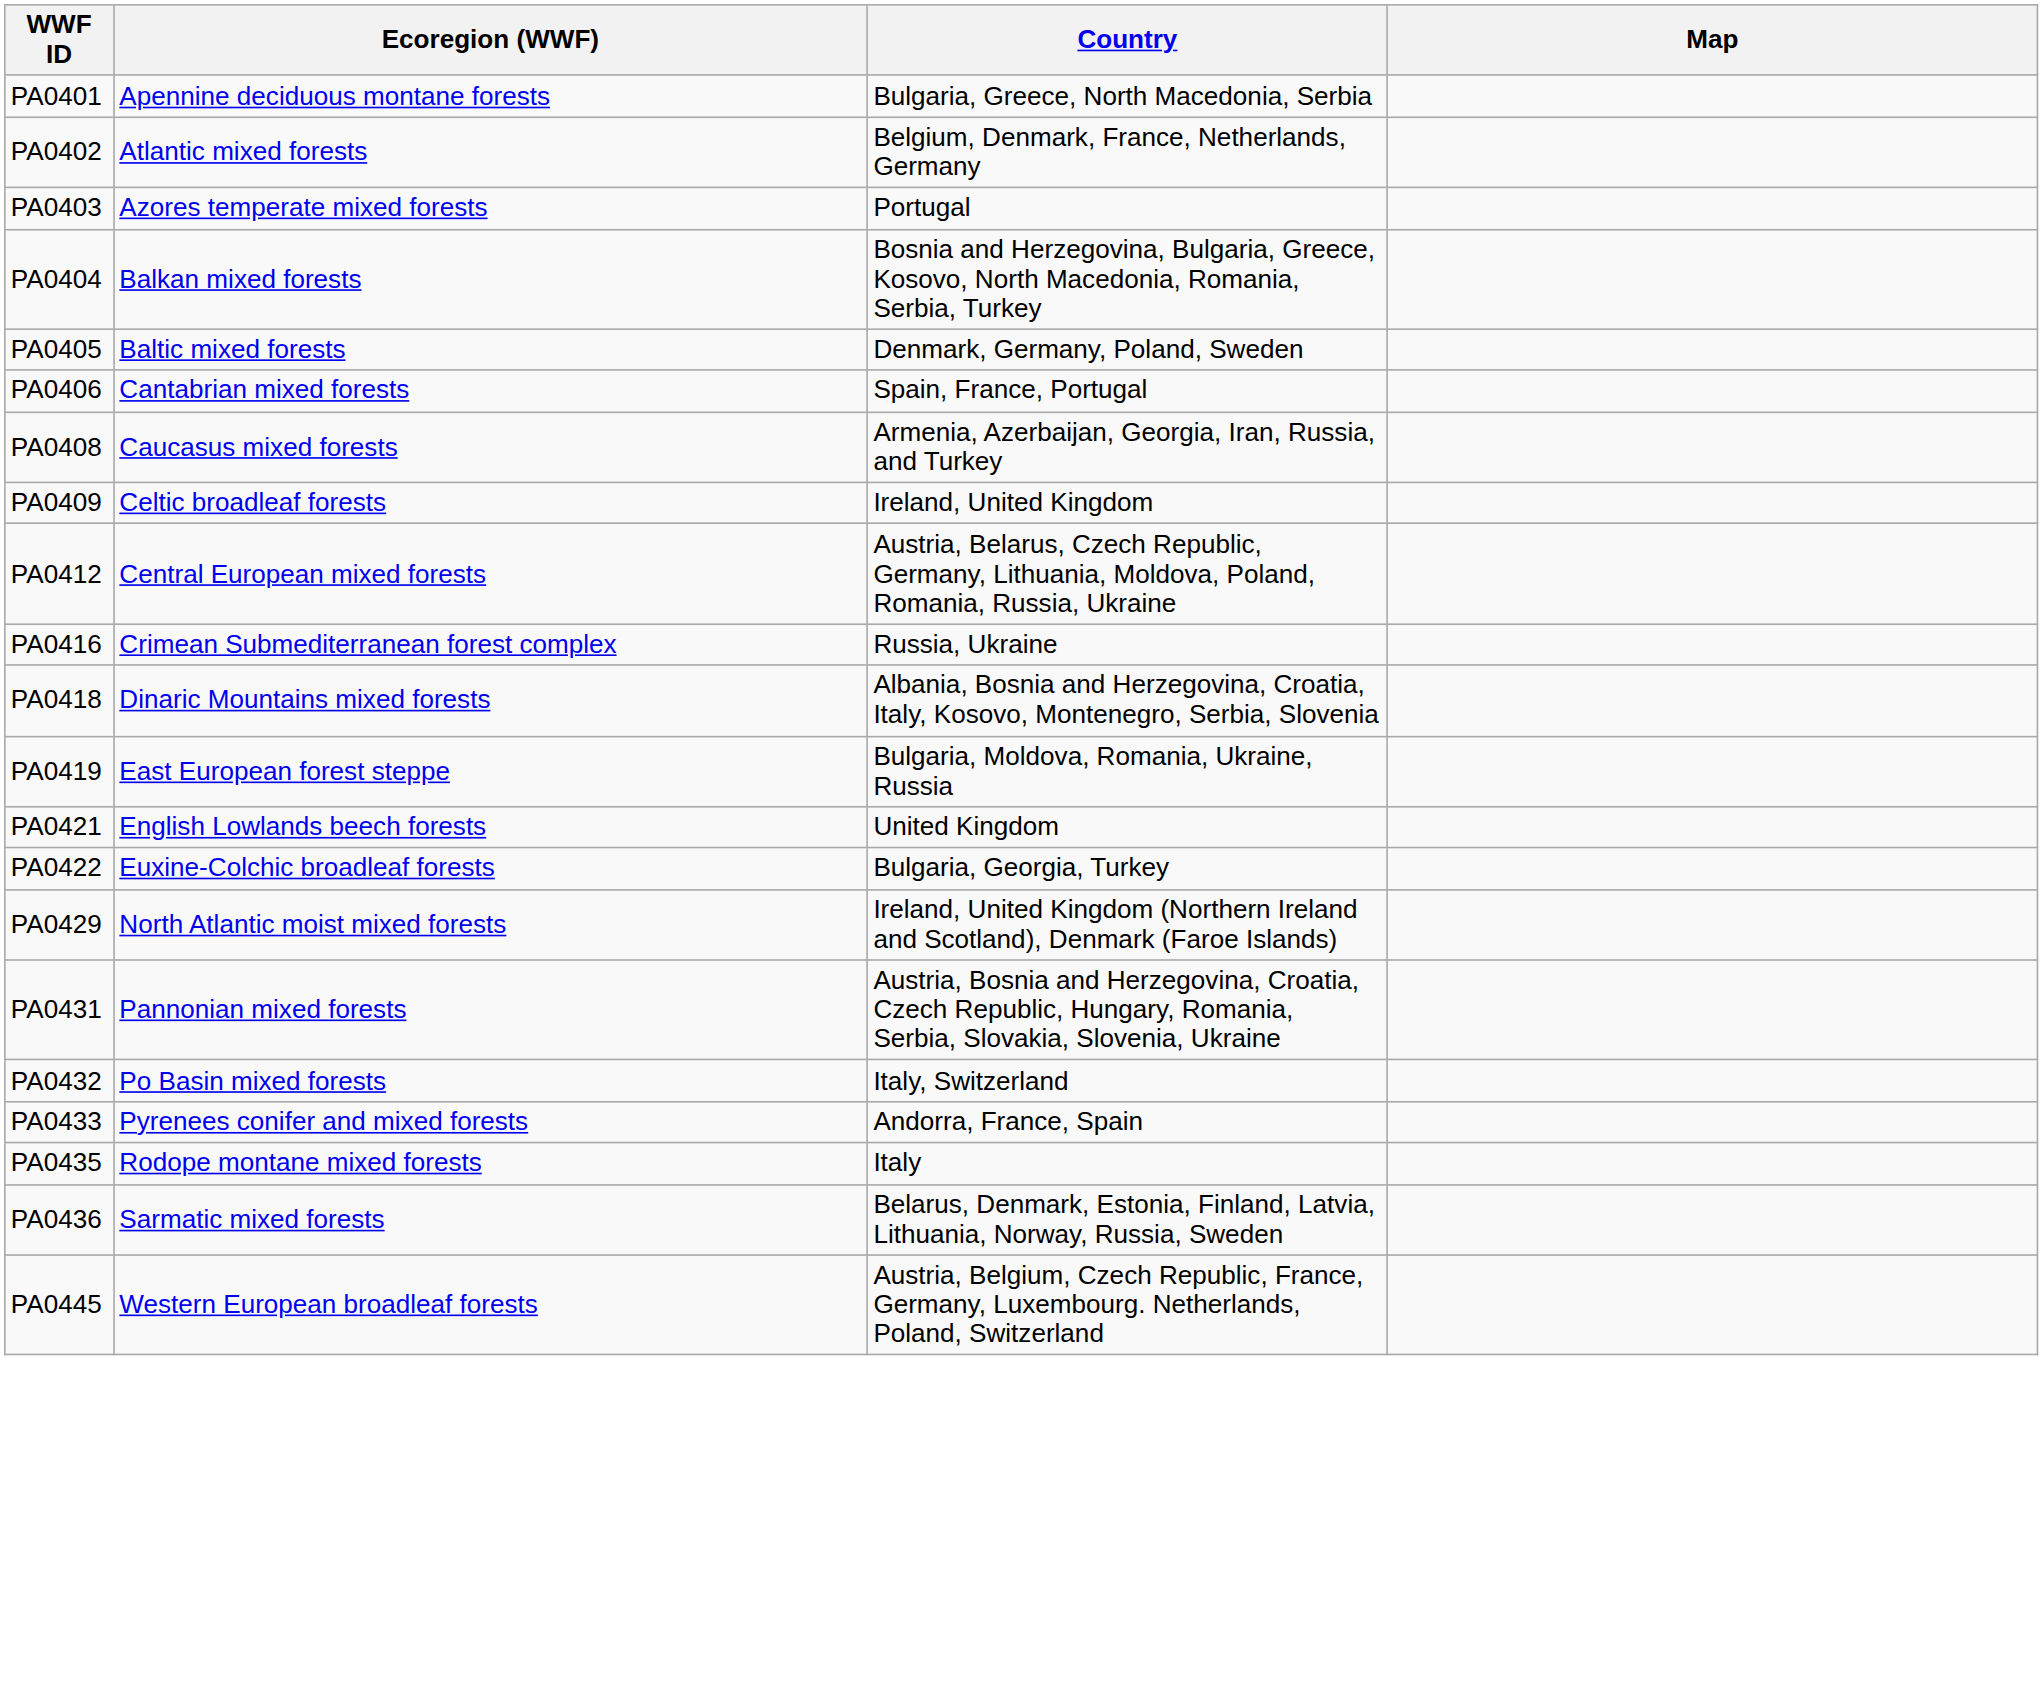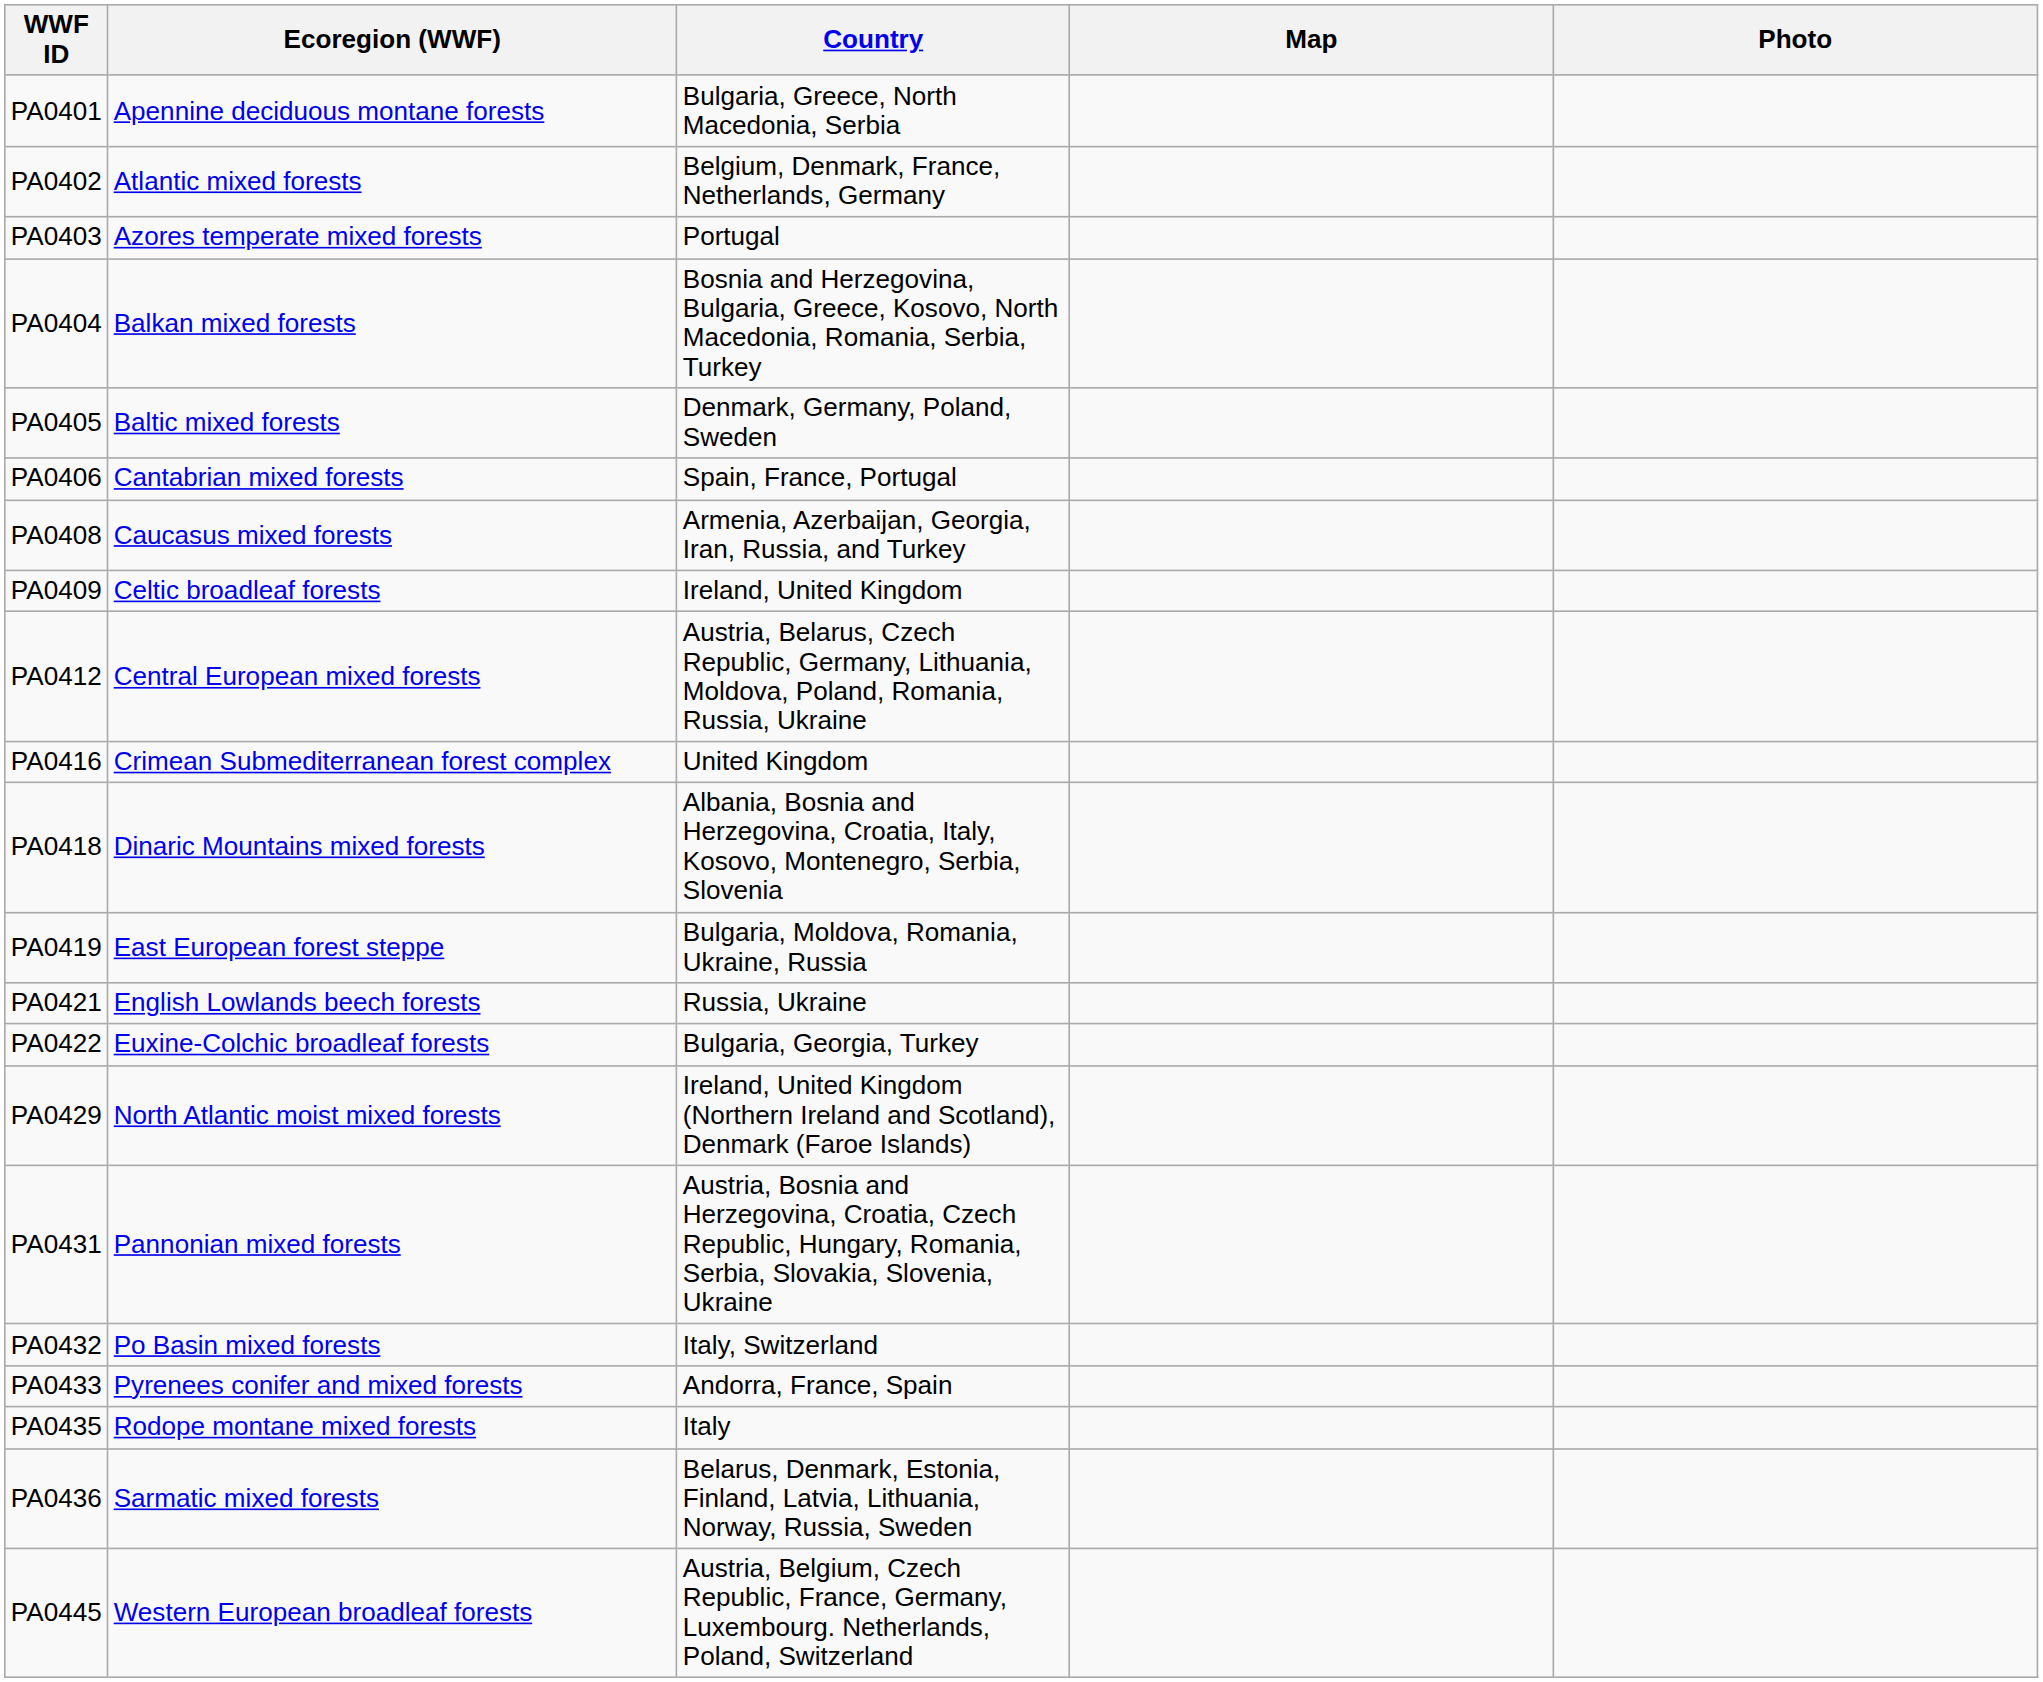 <table class="sortable wikitable">
 <tr>
 <th width="1%">WWF ID</th>
 <th width="29%">Ecoregion (WWF)</th>
 <th width="20%"><a href='#'>Country</a></th>
 <th width="25%">Map</th>
+<th width="25%">Photo</th>
 </tr>
 <tr>
 <td>PA0401</td>
 <td><a href='#'>Apennine deciduous montane forests</a><br></td>
 <td>Bulgaria, Greece, North Macedonia, Serbia</td>
+<td></td>
 <td></td>
 </tr>
 <tr>
 <td>PA0402</td>
 <td><a href='#'>Atlantic mixed forests</a></td>
 <td>Belgium, Denmark, France, Netherlands, Germany</td>
 <td></td>
+<td></td>
 </tr>
 <tr>
 <td>PA0403</td>
 <td><a href='#'>Azores temperate mixed forests</a></td>
 <td>Portugal</td>
+<td></td>
 <td></td>
 </tr>
 <tr>
 <td>PA0404</td>
 <td><a href='#'>Balkan mixed forests</a></td>
 <td>Bosnia and Herzegovina, Bulgaria, Greece, Kosovo, North Macedonia, Romania, Serbia, Turkey</td>
 <td></td>
+<td></td>
 </tr>
 <tr>
 <td>PA0405</td>
 <td><a href='#'>Baltic mixed forests</a></td>
 <td>Denmark, Germany, Poland, Sweden</td>
+<td></td>
 <td></td>
 </tr>
 <tr>
 <td>PA0406</td>
 <td><a href='#'>Cantabrian mixed forests</a></td>
 <td>Spain, France, Portugal</td>
 <td></td>
+<td></td>
 </tr>
 <tr>
 <td>PA0408</td>
 <td><a href='#'>Caucasus mixed forests</a><br></td>
 <td>Armenia, Azerbaijan, Georgia, Iran, Russia, and Turkey</td>
+<td></td>
 <td></td>
 </tr>
 <tr>
 <td>PA0409</td>
 <td><a href='#'>Celtic broadleaf forests</a></td>
 <td>Ireland, United Kingdom</td>
 <td></td>
+<td></td>
 </tr>
 <tr>
 <td>PA0412</td>
 <td><a href='#'>Central European mixed forests</a></td>
 <td>Austria, Belarus, Czech Republic, Germany, Lithuania, Moldova, Poland, Romania, Russia, Ukraine</td>
 <td></td>
+<td></td>
 </tr>
 <tr>
 <td>PA0416</td>
 <td><a href='#'>Crimean Submediterranean forest complex</a></td>
-<td>Russia, Ukraine</td>
+<td>United Kingdom</td>
+<td></td>
 <td></td>
 </tr>
 <tr>
 <td>PA0418</td>
 <td><a href='#'>Dinaric Mountains mixed forests</a></td>
 <td>Albania, Bosnia and Herzegovina, Croatia, Italy, Kosovo, Montenegro, Serbia, Slovenia</td>
 <td></td>
+<td></td>
 </tr>
 <tr>
 <td>PA0419</td>
 <td><a href='#'>East European forest steppe</a></td>
 <td>Bulgaria, Moldova, Romania, Ukraine, Russia</td>
 <td></td>
+<td></td>
 </tr>
 <tr>
 <td>PA0421</td>
 <td><a href='#'>English Lowlands beech forests</a></td>
-<td>United Kingdom</td>
+<td>Russia, Ukraine</td>
+<td></td>
 <td></td>
 </tr>
 <tr>
 <td>PA0422</td>
 <td><a href='#'>Euxine-Colchic broadleaf forests</a></td>
 <td>Bulgaria, Georgia, Turkey</td>
 <td></td>
+<td></td>
 </tr>
 <tr>
 <td>PA0429</td>
 <td><a href='#'>North Atlantic moist mixed forests</a></td>
 <td>Ireland, United Kingdom (Northern Ireland and Scotland), Denmark (Faroe Islands)</td>
+<td></td>
 <td></td>
 </tr>
 <tr>
 <td>PA0431</td>
 <td><a href='#'>Pannonian mixed forests</a></td>
 <td>Austria, Bosnia and Herzegovina, Croatia, Czech Republic, Hungary, Romania, Serbia, Slovakia, Slovenia, Ukraine</td>
 <td></td>
+<td></td>
 </tr>
 <tr>
 <td>PA0432</td>
 <td><a href='#'>Po Basin mixed forests</a></td>
 <td>Italy, Switzerland</td>
+<td></td>
 <td></td>
 </tr>
 <tr>
 <td>PA0433</td>
 <td><a href='#'>Pyrenees conifer and mixed forests</a></td>
 <td>Andorra, France, Spain</td>
 <td></td>
+<td></td>
 </tr>
 <tr>
 <td>PA0435</td>
 <td><a href='#'>Rodope montane mixed forests</a></td>
 <td>Italy</td>
+<td></td>
 <td></td>
 </tr>
 <tr>
 <td>PA0436</td>
 <td><a href='#'>Sarmatic mixed forests</a></td>
 <td>Belarus, Denmark, Estonia, Finland, Latvia, Lithuania, Norway, Russia, Sweden</td>
 <td></td>
+<td></td>
 </tr>
 <tr>
 <td>PA0445</td>
 <td><a href='#'>Western European broadleaf forests</a></td>
 <td>Austria, Belgium, Czech Republic, France, Germany, Luxembourg. Netherlands, Poland, Switzerland</td>
 <td></td>
+<td></td>
 </tr>
 </table>
